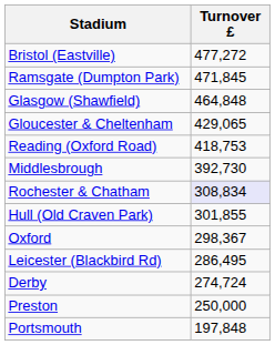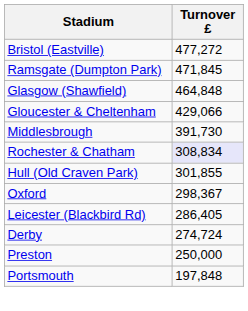 <table class="wikitable">
 <tr>
 <th width=200>Stadium</th>
 <th width=80>Turnover £</th>
 </tr>
 <tr>
 <td><a href='#'>Bristol (Eastville)</a></td>
 <td>477,272</td>
 </tr>
 <tr>
 <td><a href='#'>Ramsgate (Dumpton Park)</a></td>
 <td>471,845</td>
 </tr>
 <tr>
 <td><a href='#'>Glasgow (Shawfield)</a></td>
 <td>464,848</td>
 </tr>
 <tr>
 <td><a href='#'>Gloucester & Cheltenham</a></td>
-<td>429,065</td>
-</tr>
-<tr>
-<td><a href='#'>Reading (Oxford Road)</a></td>
-<td>418,753</td>
+<td>429,066</td>
 </tr>
 <tr>
 <td><a href='#'>Middlesbrough</a></td>
-<td>392,730</td>
+<td>391,730</td>
 </tr>
 <tr>
 <td><a href='#'>Rochester & Chatham</a></td>
 <td style="background: lavender;">308,834</td>
 </tr>
 <tr>
 <td><a href='#'>Hull (Old Craven Park)</a></td>
 <td>301,855</td>
 </tr>
 <tr>
 <td><a href='#'>Oxford</a></td>
 <td>298,367</td>
 </tr>
 <tr>
 <td><a href='#'>Leicester (Blackbird Rd)</a></td>
-<td>286,495</td>
+<td>286,405</td>
 </tr>
 <tr>
 <td><a href='#'>Derby</a></td>
 <td>274,724</td>
 </tr>
 <tr>
 <td><a href='#'>Preston</a></td>
 <td>250,000</td>
 </tr>
 <tr>
 <td><a href='#'>Portsmouth</a></td>
 <td>197,848</td>
 </tr>
 </table>
